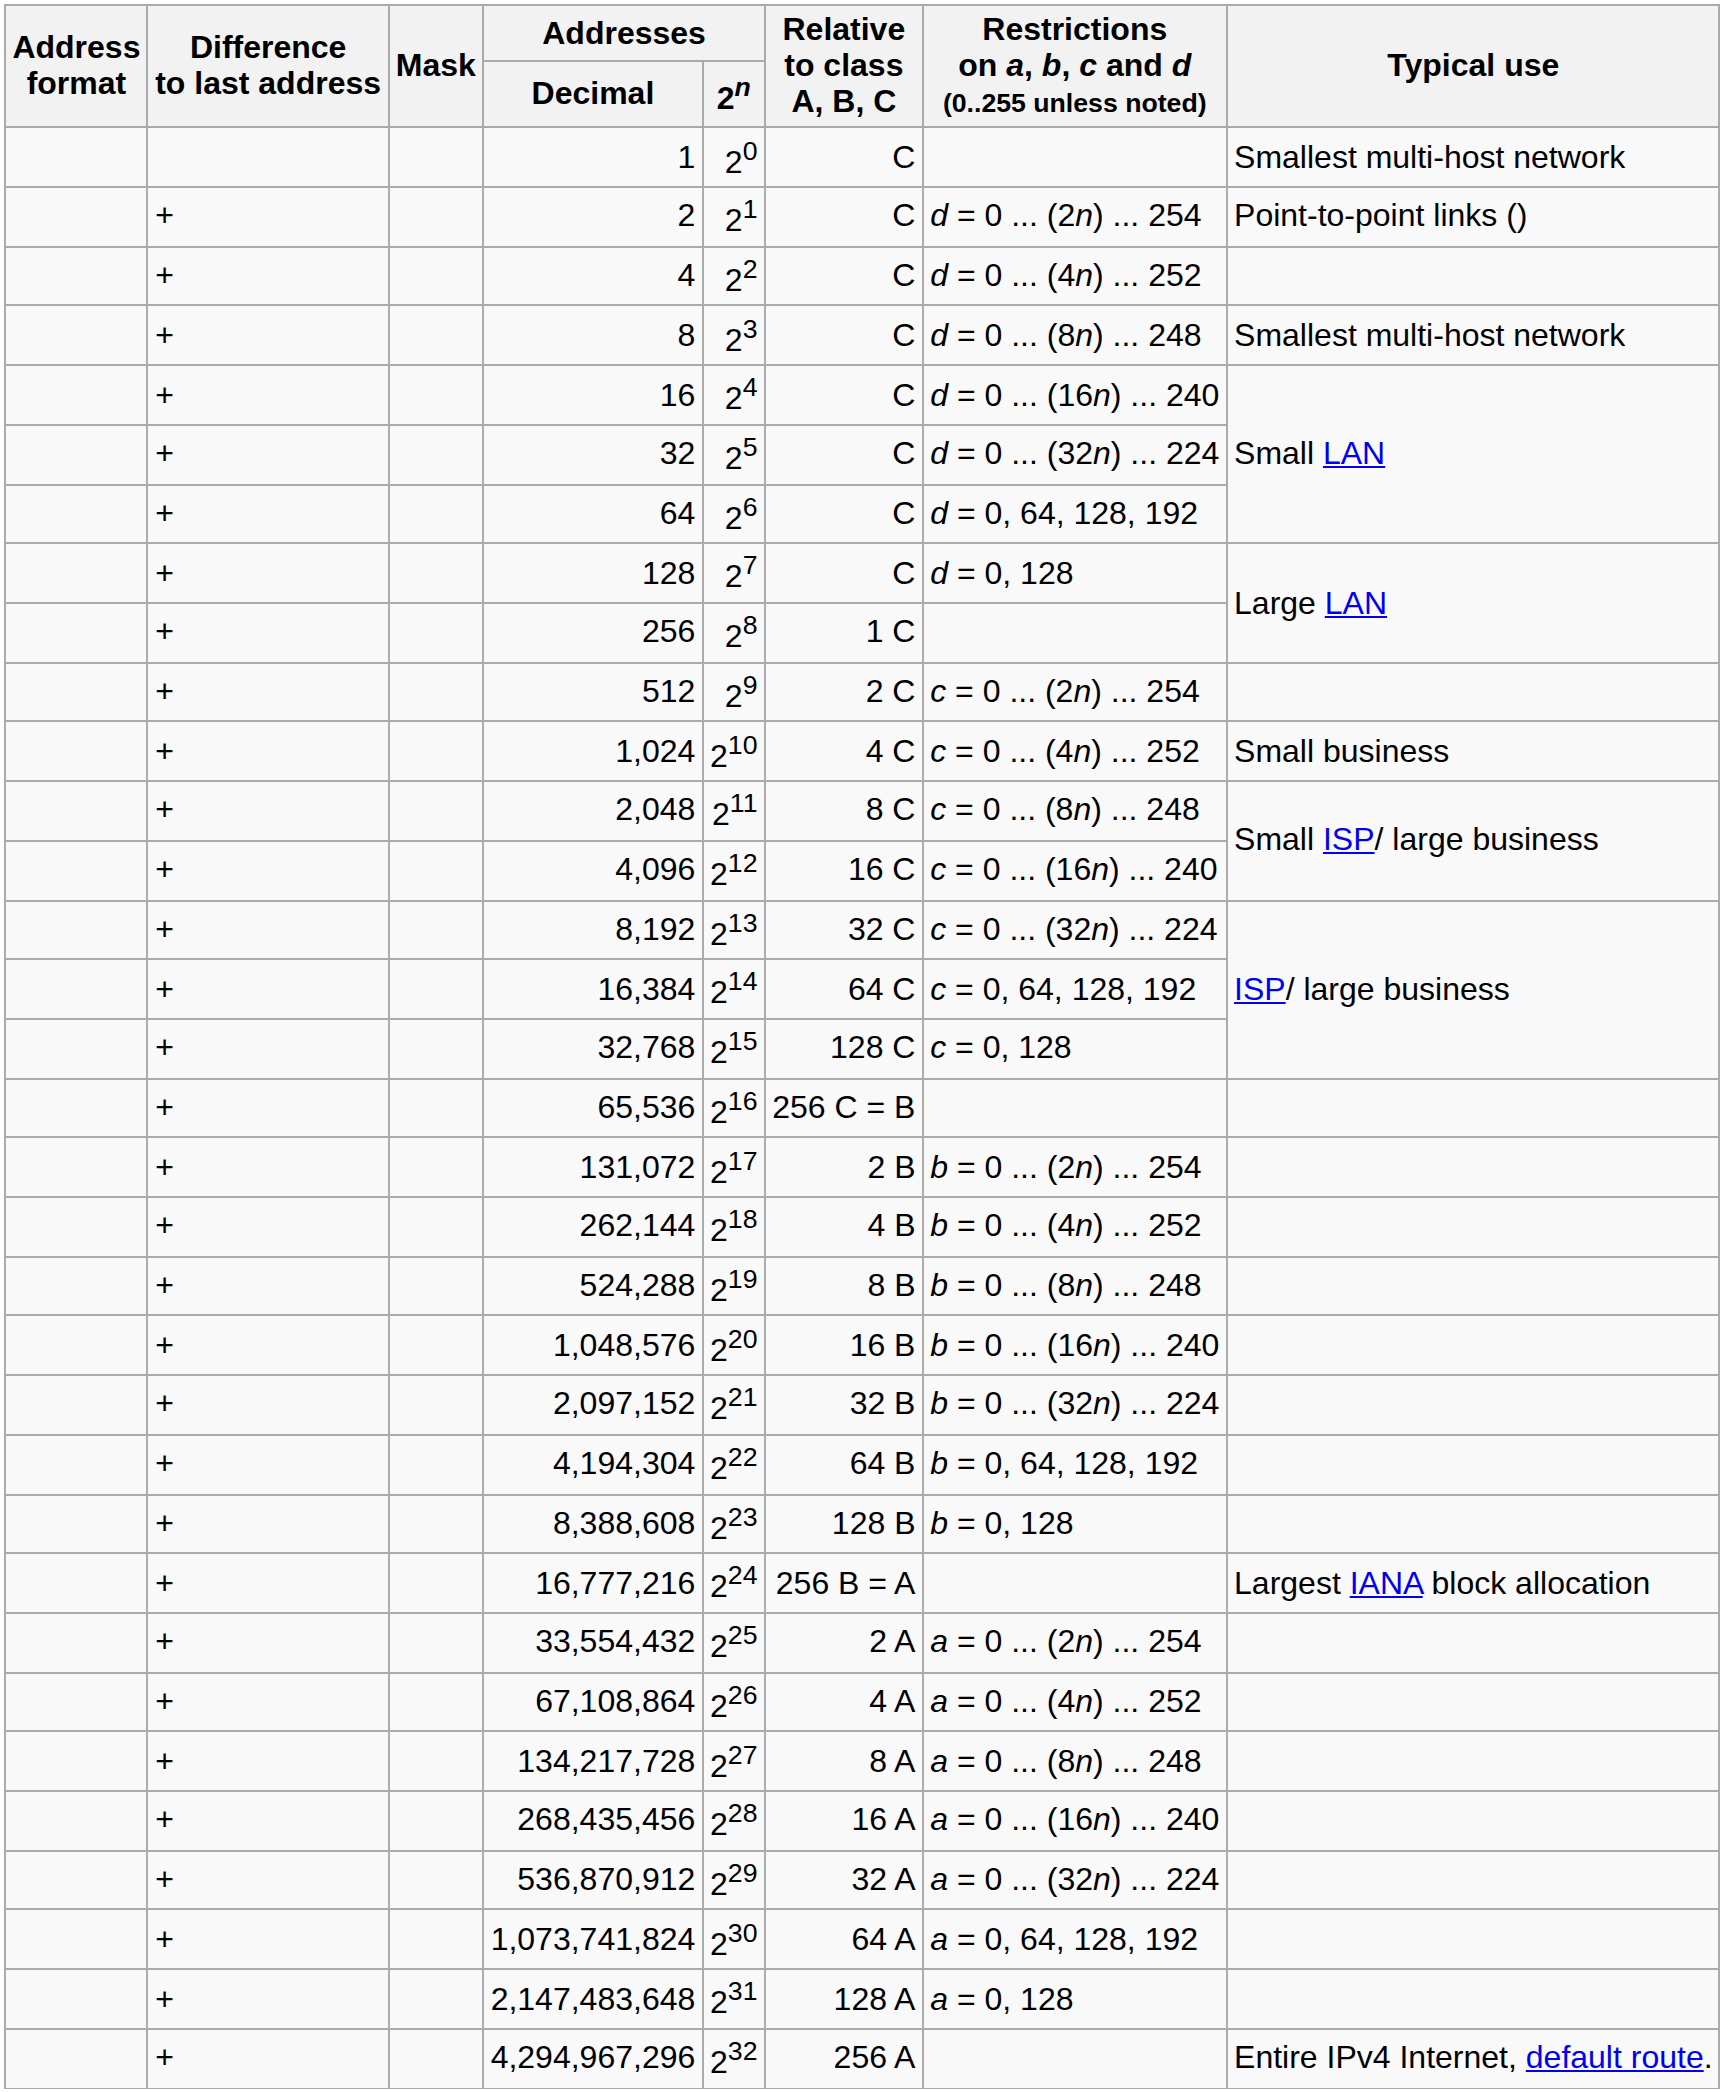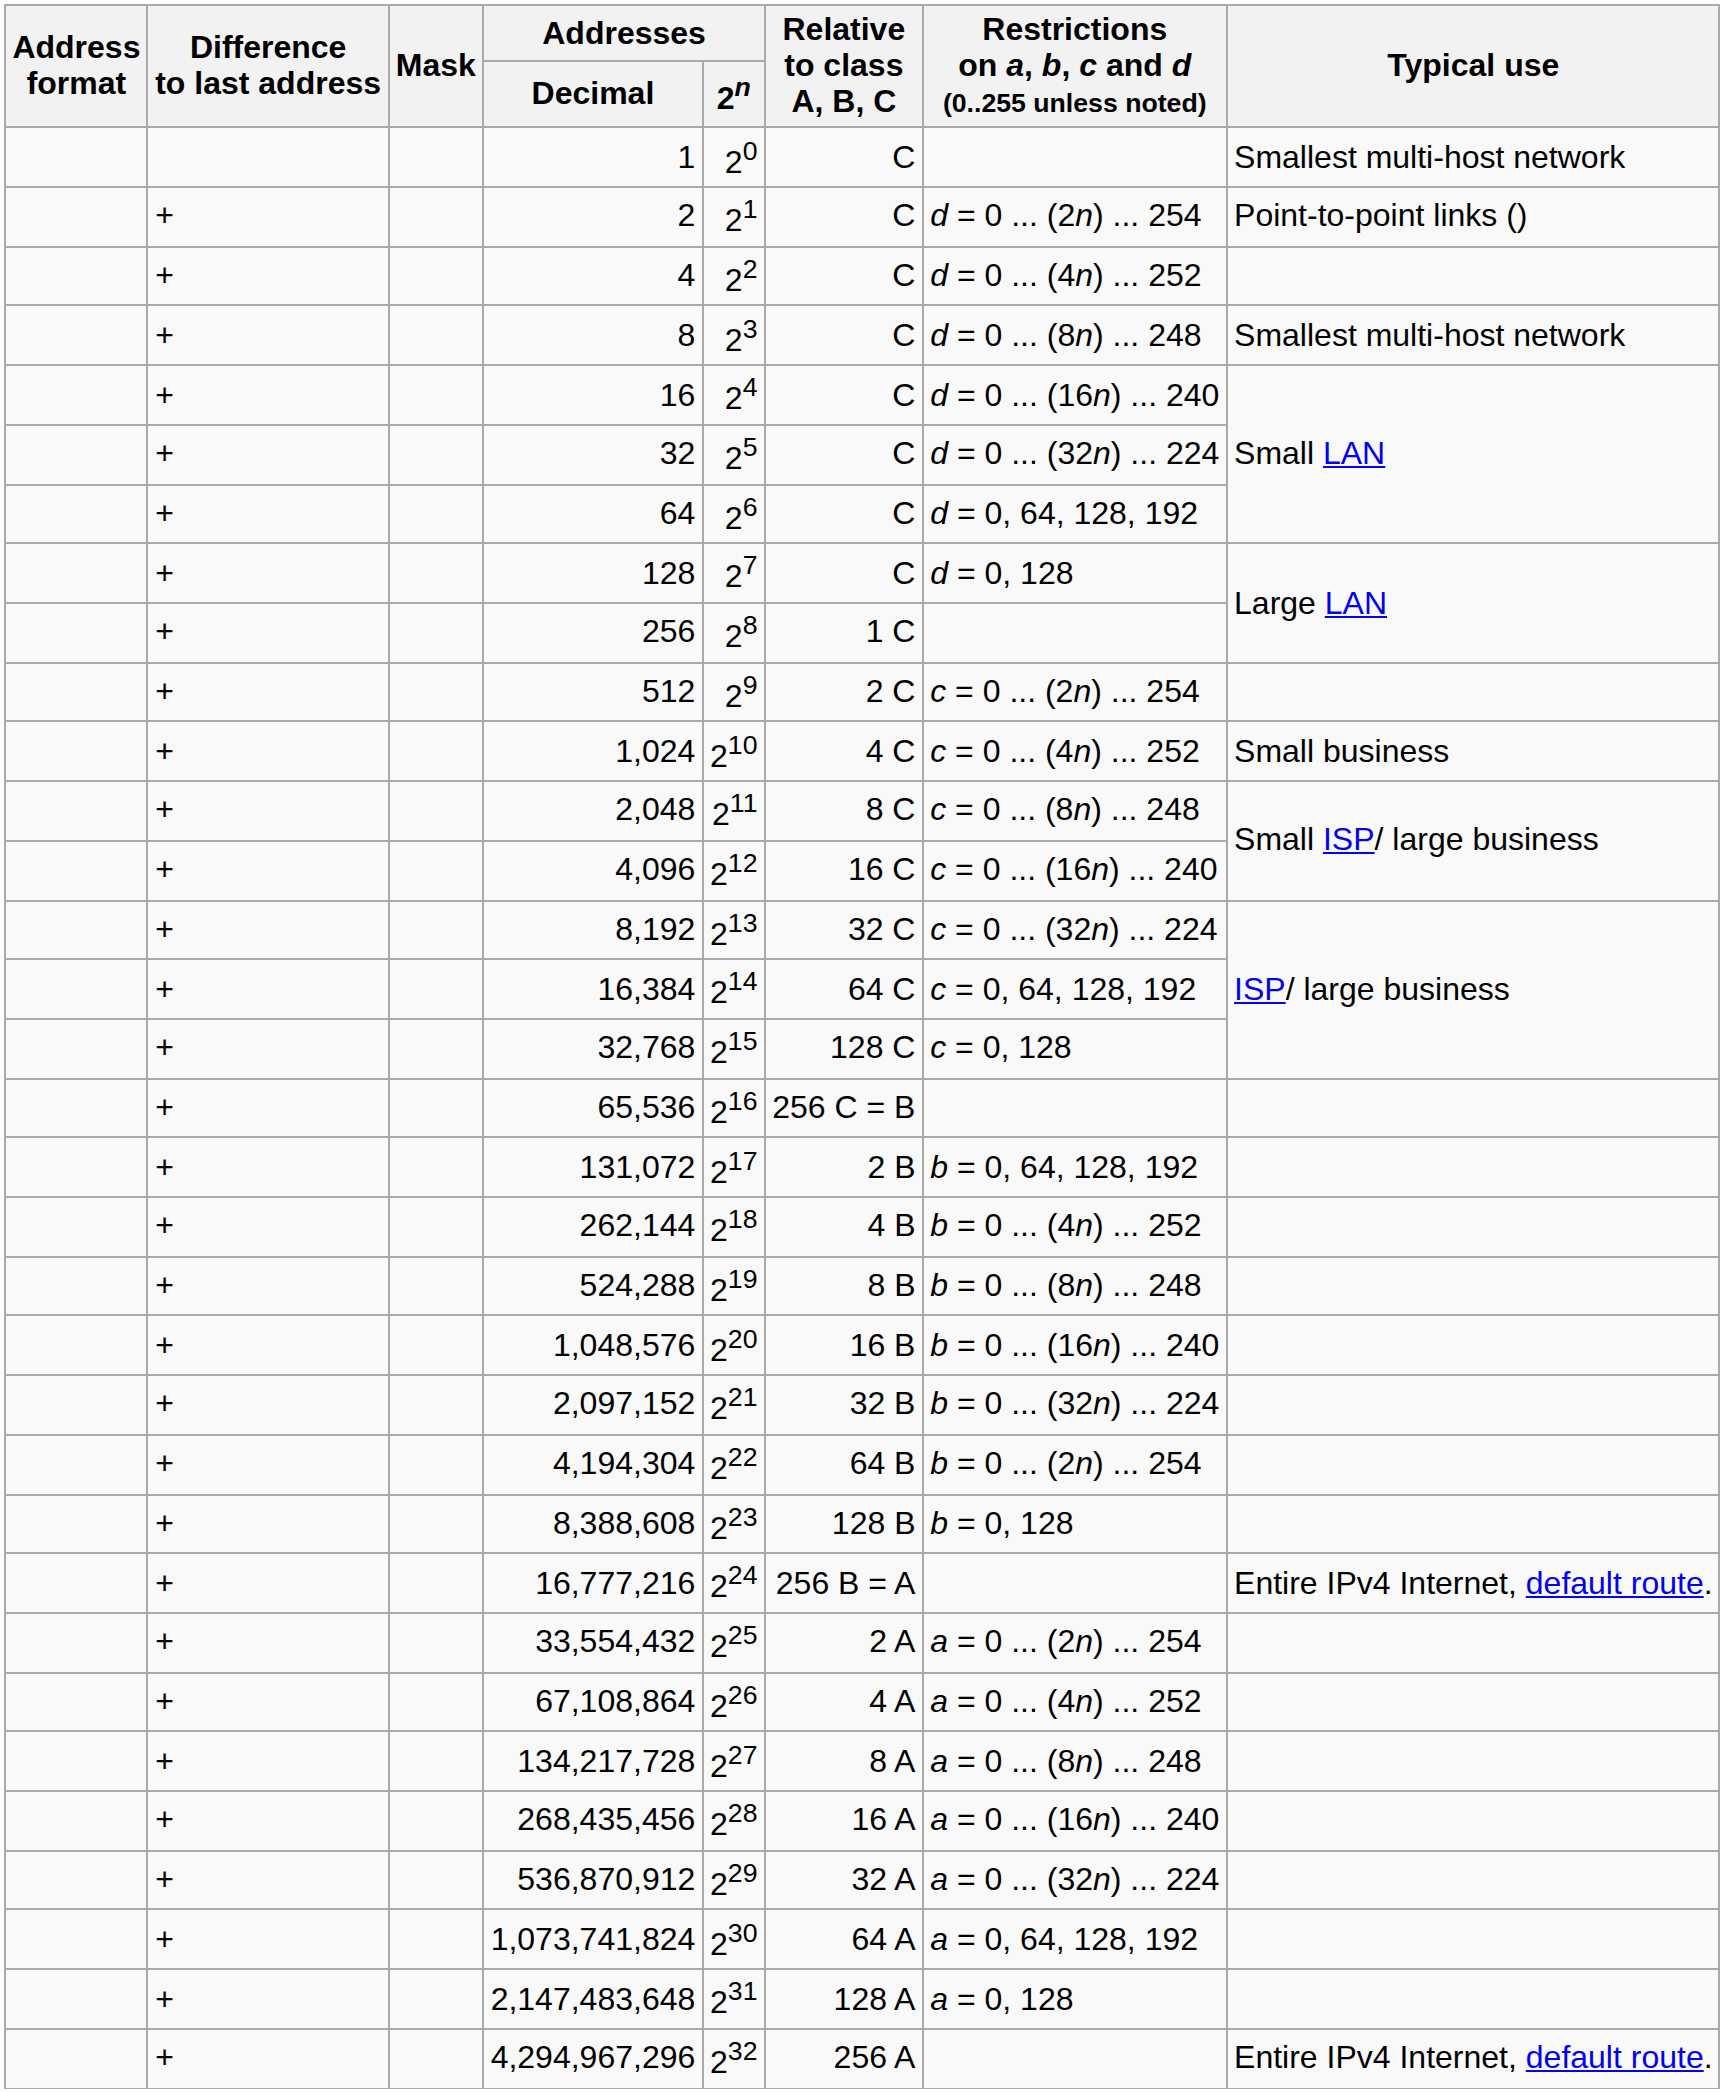 <table class="wikitable">
 <tr>
 <th rowspan = 2>Address<br>format</th>
 <th rowspan = 2>Difference<br>to last address</th>
 <th rowspan = 2>Mask</th>
 <th colspan = 2>Addresses</th>
 <th rowspan = 2>Relative<br>to class<br>A, B, C</th>
 <th rowspan = 2>Restrictions<br>on <em>a</em>, <em>b</em>, <em>c</em> and <em>d</em><br><small>(0..255 unless noted)</small></th>
 <th rowspan = 2>Typical use</th>
 </tr>
 <tr>
 <th>Decimal</th>
 <th>2<sup><em>n</em></sup></th>
 </tr>
 <tr>
 <td></td>
 <td></td>
 <td></td>
 <td style="text-align:right;">1</td>
 <td style="text-align:right;">2<sup>0</sup></td>
 <td style="text-align:right;"> C</td>
 <td></td>
 <td>Smallest multi-host network</td>
 </tr>
 <tr>
 <td></td>
 <td>+</td>
 <td></td>
 <td style="text-align:right;">2</td>
 <td style="text-align:right;">2<sup>1</sup></td>
 <td style="text-align:right;"> C</td>
 <td><em>d</em> = 0 ... (2<em>n</em>) ... 254</td>
 <td>Point-to-point links ()</td>
 </tr>
 <tr>
 <td></td>
 <td>+</td>
 <td></td>
 <td style="text-align:right;">4</td>
 <td style="text-align:right;">2<sup>2</sup></td>
 <td style="text-align:right;"> C</td>
 <td><em>d</em> = 0 ... (4<em>n</em>) ... 252</td>
 <td></td>
 </tr>
 <tr>
 <td></td>
 <td>+</td>
 <td></td>
 <td style="text-align:right;">8</td>
 <td style="text-align:right;">2<sup>3</sup></td>
 <td style="text-align:right;"> C</td>
 <td><em>d</em> = 0 ... (8<em>n</em>) ... 248</td>
 <td>Smallest multi-host network</td>
 </tr>
 <tr>
 <td></td>
 <td>+</td>
 <td></td>
 <td style="text-align:right;">16</td>
 <td style="text-align:right;">2<sup>4</sup></td>
 <td style="text-align:right;"> C</td>
 <td><em>d</em> = 0 ... (16<em>n</em>) ... 240</td>
 <td rowspan=3>Small <a href='#'>LAN</a></td>
 </tr>
 <tr>
 <td></td>
 <td>+</td>
 <td></td>
 <td style="text-align:right;">32</td>
 <td style="text-align:right;">2<sup>5</sup></td>
 <td style="text-align:right;"> C</td>
 <td><em>d</em> = 0 ... (32<em>n</em>) ... 224</td>
 </tr>
 <tr>
 <td></td>
 <td>+</td>
 <td></td>
 <td style="text-align:right;">64</td>
 <td style="text-align:right;">2<sup>6</sup></td>
 <td style="text-align:right;"> C</td>
 <td><em>d</em> = 0, 64, 128, 192</td>
 </tr>
 <tr>
 <td></td>
 <td>+</td>
 <td></td>
 <td style="text-align:right;">128</td>
 <td style="text-align:right;">2<sup>7</sup></td>
 <td style="text-align:right;"> C</td>
 <td><em>d</em> = 0, 128</td>
 <td rowspan=2>Large <a href='#'>LAN</a></td>
 </tr>
 <tr>
 <td></td>
 <td>+</td>
 <td></td>
 <td style="text-align:right;">256</td>
 <td style="text-align:right;">2<sup>8</sup></td>
 <td style="text-align:right;">1 C</td>
 <td></td>
 </tr>
 <tr>
 <td></td>
 <td>+</td>
 <td></td>
 <td style="text-align:right;">512</td>
 <td style="text-align:right;">2<sup>9</sup></td>
 <td style="text-align:right;">2 C</td>
 <td><em>c</em> = 0 ... (2<em>n</em>) ... 254</td>
 <td></td>
 </tr>
 <tr>
 <td></td>
 <td>+</td>
 <td></td>
 <td style="text-align:right;">1,024</td>
 <td style="text-align:right;">2<sup>10</sup></td>
 <td style="text-align:right;">4 C</td>
 <td><em>c</em> = 0 ... (4<em>n</em>) ... 252</td>
 <td>Small business</td>
 </tr>
 <tr>
 <td></td>
 <td>+</td>
 <td></td>
 <td style="text-align:right;">2,048</td>
 <td style="text-align:right;">2<sup>11</sup></td>
 <td style="text-align:right;">8 C</td>
 <td><em>c</em> = 0 ... (8<em>n</em>) ... 248</td>
 <td rowspan=2>Small <a href='#'>ISP</a>/ large business</td>
 </tr>
 <tr>
 <td></td>
 <td>+</td>
 <td></td>
 <td style="text-align:right;">4,096</td>
 <td style="text-align:right;">2<sup>12</sup></td>
 <td style="text-align:right;">16 C</td>
 <td><em>c</em> = 0 ... (16<em>n</em>) ... 240</td>
 </tr>
 <tr>
 <td></td>
 <td>+</td>
 <td></td>
 <td style="text-align:right;">8,192</td>
 <td style="text-align:right;">2<sup>13</sup></td>
 <td style="text-align:right;">32 C</td>
 <td><em>c</em> = 0 ... (32<em>n</em>) ... 224</td>
 <td rowspan=3><a href='#'>ISP</a>/ large business</td>
 </tr>
 <tr>
 <td></td>
 <td>+</td>
 <td></td>
 <td style="text-align:right;">16,384</td>
 <td style="text-align:right;">2<sup>14</sup></td>
 <td style="text-align:right;">64 C</td>
 <td><em>c</em> = 0, 64, 128, 192</td>
 </tr>
 <tr>
 <td></td>
 <td>+</td>
 <td></td>
 <td style="text-align:right;">32,768</td>
 <td style="text-align:right;">2<sup>15</sup></td>
 <td style="text-align:right;">128 C</td>
 <td><em>c</em> = 0, 128</td>
 </tr>
 <tr>
 <td></td>
 <td>+</td>
 <td></td>
 <td style="text-align:right;">65,536</td>
 <td style="text-align:right;">2<sup>16</sup></td>
 <td style="text-align:right;">256 C = B</td>
 <td></td>
 <td></td>
 </tr>
 <tr>
 <td></td>
 <td>+</td>
 <td></td>
 <td style="text-align:right;">131,072</td>
 <td style="text-align:right;">2<sup>17</sup></td>
 <td style="text-align:right;">2 B</td>
-<td><em>b</em> = 0 ... (2<em>n</em>) ... 254</td>
+<td><em>b</em> = 0, 64, 128, 192</td>
 <td></td>
 </tr>
 <tr>
 <td></td>
 <td>+</td>
 <td></td>
 <td style="text-align:right;">262,144</td>
 <td style="text-align:right;">2<sup>18</sup></td>
 <td style="text-align:right;">4 B</td>
 <td><em>b</em> = 0 ... (4<em>n</em>) ... 252</td>
 <td></td>
 </tr>
 <tr>
 <td></td>
 <td>+</td>
 <td></td>
 <td style="text-align:right;">524,288</td>
 <td style="text-align:right;">2<sup>19</sup></td>
 <td style="text-align:right;">8 B</td>
 <td><em>b</em> = 0 ... (8<em>n</em>) ... 248</td>
 <td></td>
 </tr>
 <tr>
 <td></td>
 <td>+</td>
 <td></td>
 <td style="text-align:right;">1,048,576</td>
 <td style="text-align:right;">2<sup>20</sup></td>
 <td style="text-align:right;">16 B</td>
 <td><em>b</em> = 0 ... (16<em>n</em>) ... 240</td>
 <td></td>
 </tr>
 <tr>
 <td></td>
 <td>+</td>
 <td></td>
 <td style="text-align:right;">2,097,152</td>
 <td style="text-align:right;">2<sup>21</sup></td>
 <td style="text-align:right;">32 B</td>
 <td><em>b</em> = 0 ... (32<em>n</em>) ... 224</td>
 <td></td>
 </tr>
 <tr>
 <td></td>
 <td>+</td>
 <td></td>
 <td style="text-align:right;">4,194,304</td>
 <td style="text-align:right;">2<sup>22</sup></td>
 <td style="text-align:right;">64 B</td>
-<td><em>b</em> = 0, 64, 128, 192</td>
+<td><em>b</em> = 0 ... (2<em>n</em>) ... 254</td>
 <td></td>
 </tr>
 <tr>
 <td></td>
 <td>+</td>
 <td></td>
 <td style="text-align:right;">8,388,608</td>
 <td style="text-align:right;">2<sup>23</sup></td>
 <td style="text-align:right;">128 B</td>
 <td><em>b</em> = 0, 128</td>
 <td></td>
 </tr>
 <tr>
 <td></td>
 <td>+</td>
 <td></td>
 <td style="text-align:right;">16,777,216</td>
 <td style="text-align:right;">2<sup>24</sup></td>
 <td style="text-align:right;">256 B = A</td>
 <td></td>
-<td>Largest <a href='#'>IANA</a> block allocation</td>
+<td>Entire IPv4 Internet, <a href='#'>default route</a>.</td>
 </tr>
 <tr>
 <td></td>
 <td>+</td>
 <td></td>
 <td style="text-align:right;">33,554,432</td>
 <td style="text-align:right;">2<sup>25</sup></td>
 <td style="text-align:right;">2 A</td>
 <td><em>a</em> = 0 ... (2<em>n</em>) ... 254</td>
 <td></td>
 </tr>
 <tr>
 <td></td>
 <td>+</td>
 <td></td>
 <td style="text-align:right;">67,108,864</td>
 <td style="text-align:right;">2<sup>26</sup></td>
 <td style="text-align:right;">4 A</td>
 <td><em>a</em> = 0 ... (4<em>n</em>) ... 252</td>
 <td></td>
 </tr>
 <tr>
 <td></td>
 <td>+</td>
 <td></td>
 <td style="text-align:right;">134,217,728</td>
 <td style="text-align:right;">2<sup>27</sup></td>
 <td style="text-align:right;">8 A</td>
 <td><em>a</em> = 0 ... (8<em>n</em>) ... 248</td>
 <td></td>
 </tr>
 <tr>
 <td></td>
 <td>+</td>
 <td></td>
 <td style="text-align:right;">268,435,456</td>
 <td style="text-align:right;">2<sup>28</sup></td>
 <td style="text-align:right;">16 A</td>
 <td><em>a</em> = 0 ... (16<em>n</em>) ... 240</td>
 <td></td>
 </tr>
 <tr>
 <td></td>
 <td>+</td>
 <td></td>
 <td style="text-align:right;">536,870,912</td>
 <td style="text-align:right;">2<sup>29</sup></td>
 <td style="text-align:right;">32 A</td>
 <td><em>a</em> = 0 ... (32<em>n</em>) ... 224</td>
 <td></td>
 </tr>
 <tr>
 <td></td>
 <td>+</td>
 <td></td>
 <td style="text-align:right;">1,073,741,824</td>
 <td style="text-align:right;">2<sup>30</sup></td>
 <td style="text-align:right;">64 A</td>
 <td><em>a</em> = 0, 64, 128, 192</td>
 <td></td>
 </tr>
 <tr>
 <td></td>
 <td>+</td>
 <td></td>
 <td style="text-align:right;">2,147,483,648</td>
 <td style="text-align:right;">2<sup>31</sup></td>
 <td style="text-align:right;">128 A</td>
 <td><em>a</em> = 0, 128</td>
 <td></td>
 </tr>
 <tr>
 <td></td>
 <td>+</td>
 <td></td>
 <td style="text-align:right;">4,294,967,296</td>
 <td style="text-align:right;">2<sup>32</sup></td>
 <td style="text-align:right;">256 A</td>
 <td></td>
 <td>Entire IPv4 Internet, <a href='#'>default route</a>.</td>
 </tr>
 </table>
